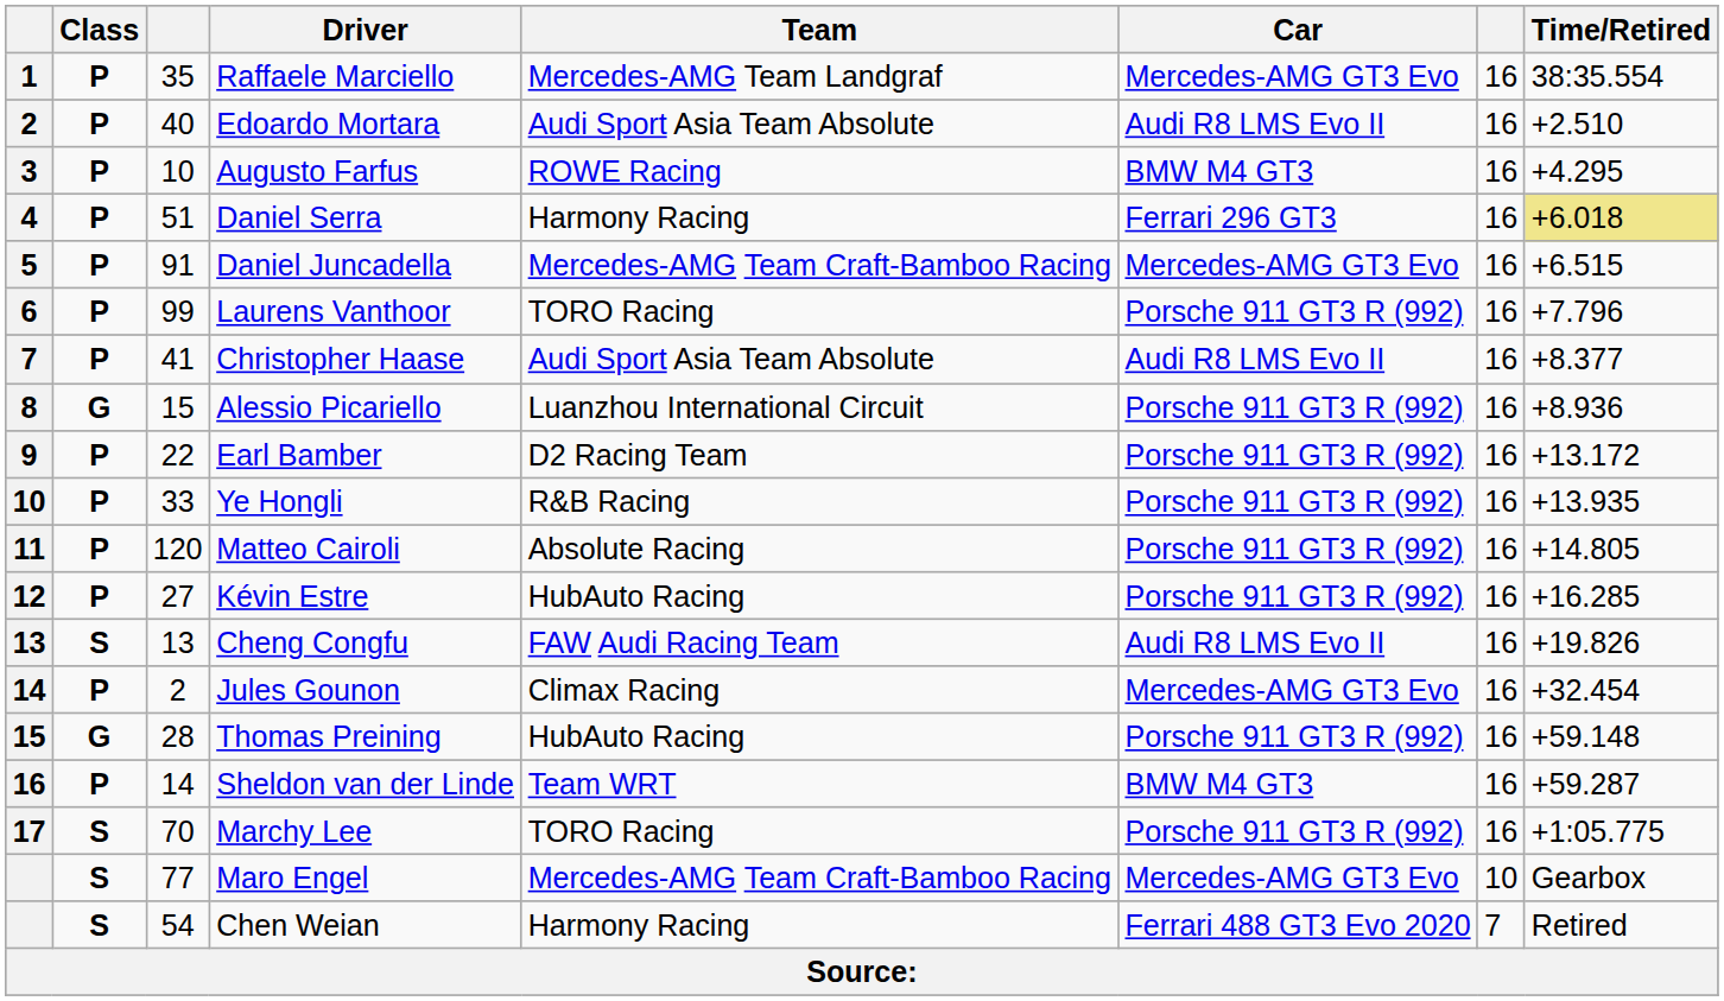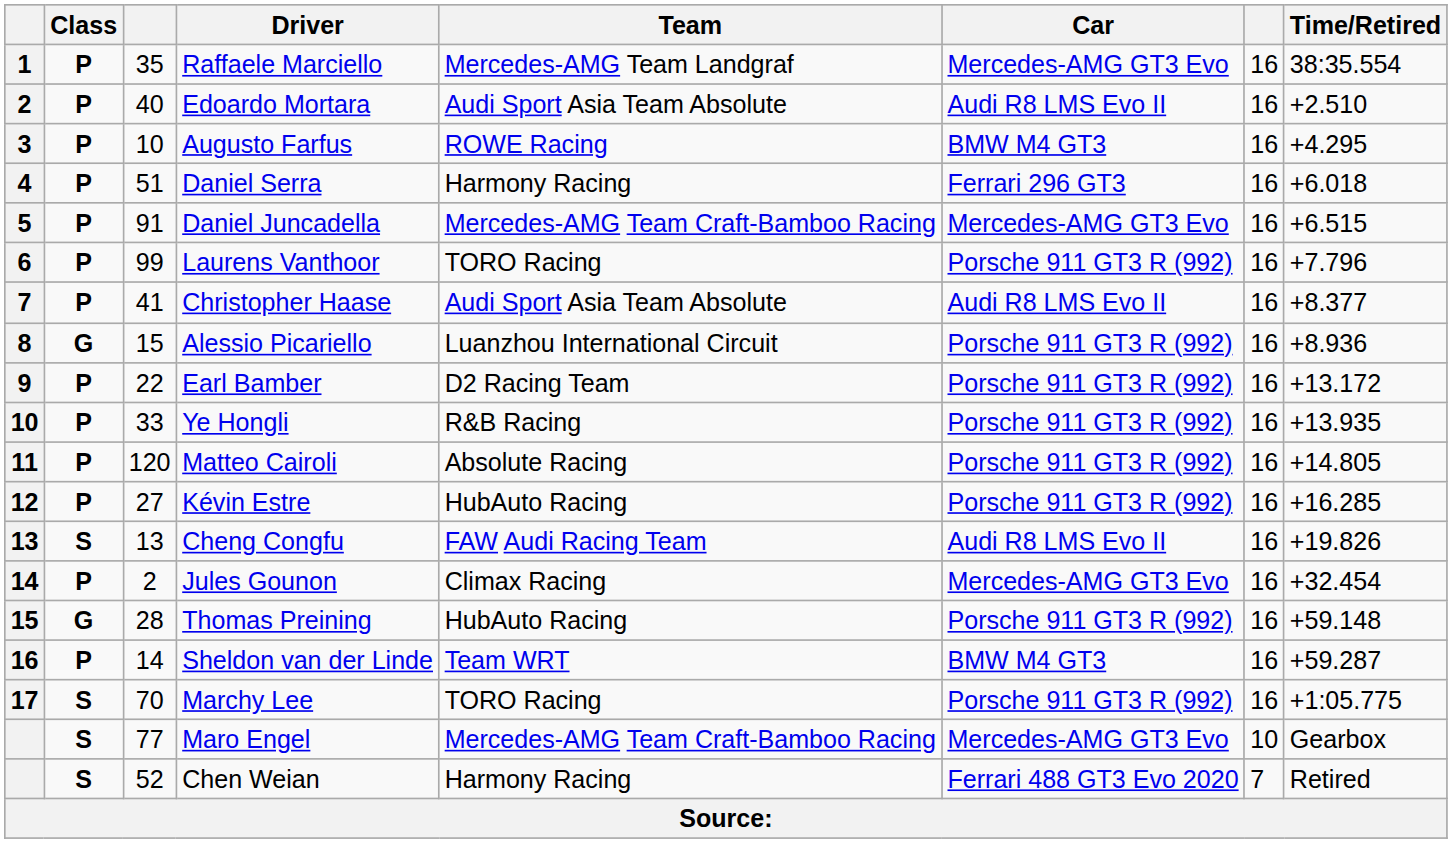 <table class="wikitable" style="font-size: 95%;">
 <tr>
 <th scope="col"></th>
 <th scope="col">Class</th>
 <th scope="col"></th>
 <th scope="col">Driver</th>
 <th scope="col">Team</th>
 <th scope="col">Car</th>
 <th scope="col"></th>
 <th scope="col">Time/Retired</th>
 </tr>
 <tr>
 <th>1</th>
 <td align=center><strong><span>P</span></strong></td>
 <td align="center">35</td>
 <td> <a href='#'>Raffaele Marciello</a></td>
 <td> <a href='#'>Mercedes-AMG</a> Team Landgraf</td>
 <td><a href='#'>Mercedes-AMG GT3 Evo</a></td>
 <td>16</td>
 <td>38:35.554</td>
 </tr>
 <tr>
 <th>2</th>
 <td align=center><strong><span>P</span></strong></td>
 <td align="center">40</td>
 <td> <a href='#'>Edoardo Mortara</a></td>
 <td> <a href='#'>Audi Sport</a> Asia Team Absolute</td>
 <td><a href='#'>Audi R8 LMS Evo II</a></td>
 <td>16</td>
 <td>+2.510</td>
 </tr>
 <tr>
 <th>3</th>
 <td align="center"><strong><span>P</span></strong></td>
 <td align="center">10</td>
 <td> <a href='#'>Augusto Farfus</a></td>
 <td> <a href='#'>ROWE Racing</a></td>
 <td><a href='#'>BMW M4 GT3</a></td>
 <td>16</td>
 <td>+4.295</td>
 </tr>
 <tr>
 <th>4</th>
 <td align="center"><strong><span>P</span></strong></td>
 <td align="center">51</td>
 <td> <a href='#'>Daniel Serra</a></td>
 <td> Harmony Racing</td>
 <td><a href='#'>Ferrari 296 GT3</a></td>
 <td>16</td>
-<td style="background: khaki;">+6.018</td>
+<td>+6.018</td>
 </tr>
 <tr>
 <th>5</th>
 <td align="center"><strong><span>P</span></strong></td>
 <td align="center">91</td>
 <td> <a href='#'>Daniel Juncadella</a></td>
 <td> <a href='#'>Mercedes-AMG</a> <a href='#'>Team Craft-Bamboo Racing</a></td>
 <td><a href='#'>Mercedes-AMG GT3 Evo</a></td>
 <td>16</td>
 <td>+6.515</td>
 </tr>
 <tr>
 <th>6</th>
 <td align="center"><strong><span>P</span></strong></td>
 <td align="center">99</td>
 <td> <a href='#'>Laurens Vanthoor</a></td>
 <td> TORO Racing</td>
 <td><a href='#'>Porsche 911 GT3 R (992)</a></td>
 <td>16</td>
 <td>+7.796</td>
 </tr>
 <tr>
 <th>7</th>
 <td align="center"><strong><span>P</span></strong></td>
 <td align="center">41</td>
 <td> <a href='#'>Christopher Haase</a></td>
 <td> <a href='#'>Audi Sport</a> Asia Team Absolute</td>
 <td><a href='#'>Audi R8 LMS Evo II</a></td>
 <td>16</td>
 <td>+8.377</td>
 </tr>
 <tr>
 <th>8</th>
 <td align="center"><strong><span>G</span></strong></td>
 <td align="center">15</td>
 <td> <a href='#'>Alessio Picariello</a></td>
 <td> Luanzhou International Circuit</td>
 <td><a href='#'>Porsche 911 GT3 R (992)</a></td>
 <td>16</td>
 <td>+8.936</td>
 </tr>
 <tr>
 <th>9</th>
 <td align="center"><strong><span>P</span></strong></td>
 <td align="center">22</td>
 <td> <a href='#'>Earl Bamber</a></td>
 <td> D2 Racing Team</td>
 <td><a href='#'>Porsche 911 GT3 R (992)</a></td>
 <td>16</td>
 <td>+13.172</td>
 </tr>
 <tr>
 <th>10</th>
 <td align="center"><strong><span>P</span></strong></td>
 <td align="center">33</td>
 <td> <a href='#'>Ye Hongli</a></td>
 <td> R&B Racing</td>
 <td><a href='#'>Porsche 911 GT3 R (992)</a></td>
 <td>16</td>
 <td>+13.935</td>
 </tr>
 <tr>
 <th>11</th>
 <td align="center"><strong><span>P</span></strong></td>
 <td align="center">120</td>
 <td> <a href='#'>Matteo Cairoli</a></td>
 <td> Absolute Racing</td>
 <td><a href='#'>Porsche 911 GT3 R (992)</a></td>
 <td>16</td>
 <td>+14.805</td>
 </tr>
 <tr>
 <th>12</th>
 <td align="center"><strong><span>P</span></strong></td>
 <td align="center">27</td>
 <td> <a href='#'>Kévin Estre</a></td>
 <td> HubAuto Racing</td>
 <td><a href='#'>Porsche 911 GT3 R (992)</a></td>
 <td>16</td>
 <td>+16.285</td>
 </tr>
 <tr>
 <th>13</th>
 <td align="center"><strong><span>S</span></strong></td>
 <td align="center">13</td>
 <td> <a href='#'>Cheng Congfu</a></td>
 <td> <a href='#'>FAW</a> <a href='#'>Audi Racing Team</a></td>
 <td><a href='#'>Audi R8 LMS Evo II</a></td>
 <td>16</td>
 <td>+19.826</td>
 </tr>
 <tr>
 <th>14</th>
 <td align="center"><strong><span>P</span></strong></td>
 <td align="center">2</td>
 <td> <a href='#'>Jules Gounon</a></td>
 <td> Climax Racing</td>
 <td><a href='#'>Mercedes-AMG GT3 Evo</a></td>
 <td>16</td>
 <td>+32.454</td>
 </tr>
 <tr>
 <th>15</th>
 <td align="center"><strong><span>G</span></strong></td>
 <td align="center">28</td>
 <td> <a href='#'>Thomas Preining</a></td>
 <td> HubAuto Racing</td>
 <td><a href='#'>Porsche 911 GT3 R (992)</a></td>
 <td>16</td>
 <td>+59.148</td>
 </tr>
 <tr>
 <th>16</th>
 <td align="center"><strong><span>P</span></strong></td>
 <td align="center">14</td>
 <td> <a href='#'>Sheldon van der Linde</a></td>
 <td> <a href='#'>Team WRT</a></td>
 <td><a href='#'>BMW M4 GT3</a></td>
 <td>16</td>
 <td>+59.287</td>
 </tr>
 <tr>
 <th>17</th>
 <td align="center"><strong><span>S</span></strong></td>
 <td align="center">70</td>
 <td> <a href='#'>Marchy Lee</a></td>
 <td> TORO Racing</td>
 <td><a href='#'>Porsche 911 GT3 R (992)</a></td>
 <td>16</td>
 <td>+1:05.775</td>
 </tr>
 <tr>
 <th></th>
 <td align="center"><strong><span>S</span></strong></td>
 <td align="center">77</td>
 <td> <a href='#'>Maro Engel</a></td>
 <td> <a href='#'>Mercedes-AMG</a> <a href='#'>Team Craft-Bamboo Racing</a></td>
 <td><a href='#'>Mercedes-AMG GT3 Evo</a></td>
 <td>10</td>
 <td>Gearbox</td>
 </tr>
 <tr>
 <th></th>
 <td align="center"><strong><span>S</span></strong></td>
-<td align="center">54</td>
+<td align="center">52</td>
 <td> Chen Weian</td>
 <td> Harmony Racing</td>
 <td><a href='#'>Ferrari 488 GT3 Evo 2020</a></td>
 <td>7</td>
 <td>Retired</td>
 </tr>
 <tr>
 <th colspan=8>Source:</th>
 </tr>
 </table>
